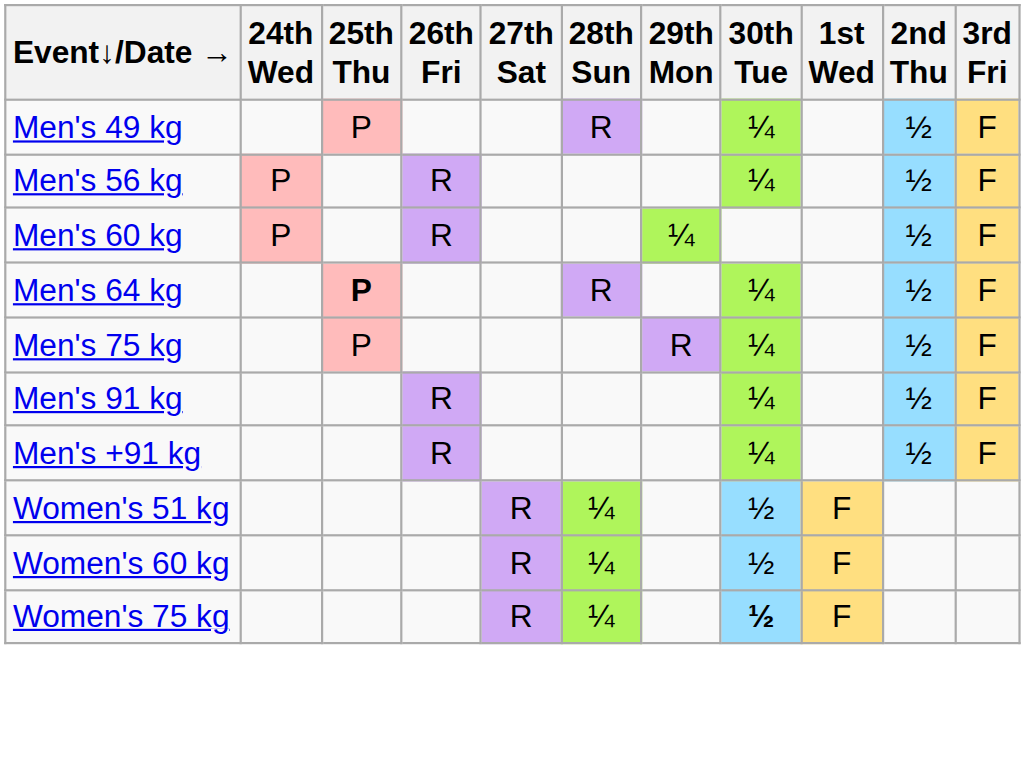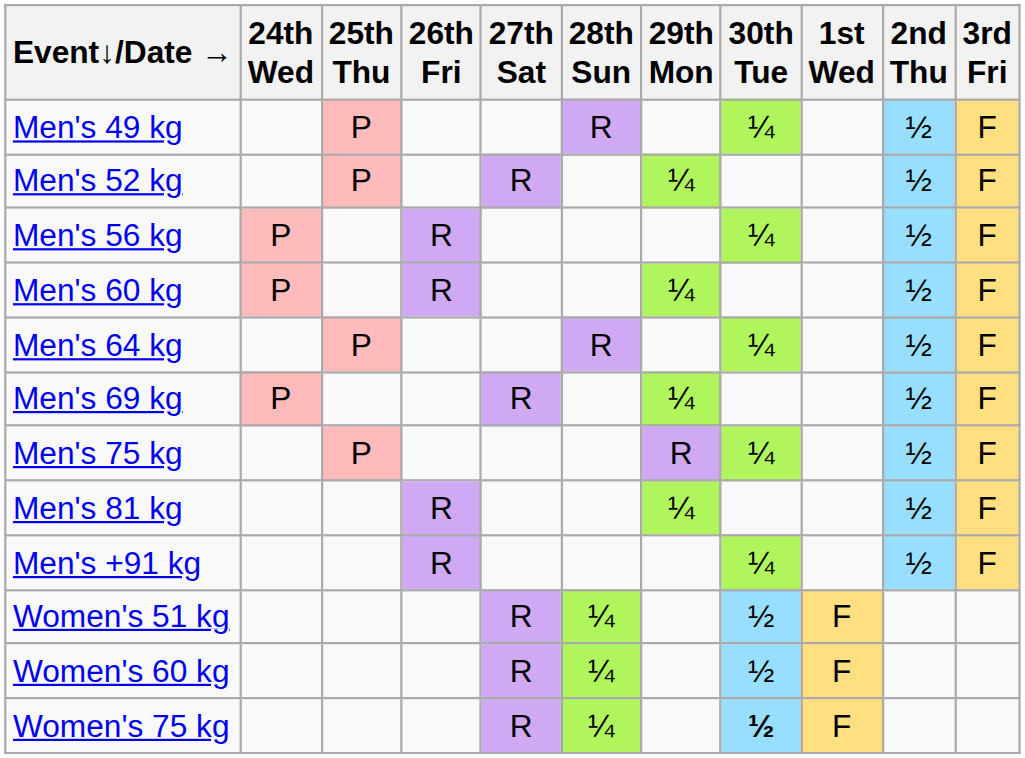 <table class="wikitable" style="margin:0.5em auto; font-size:90%; line-height:1.25em; text-align:center;">
 <tr>
 <th>Event↓/Date →</th>
 <th>24th<br>Wed</th>
 <th>25th<br>Thu</th>
 <th>26th<br>Fri</th>
 <th>27th<br>Sat</th>
 <th>28th<br>Sun</th>
 <th>29th<br>Mon</th>
 <th>30th<br>Tue</th>
 <th>1st<br>Wed</th>
 <th>2nd<br>Thu</th>
 <th>3rd<br>Fri</th>
 </tr>
 <tr>
 <td align="left"><a href='#'>Men's 49 kg</a></td>
 <td></td>
 <td bgcolor="#FFBBBB">P</td>
 <td></td>
 <td></td>
 <td bgcolor="#D0A9F5">R</td>
 <td></td>
 <td bgcolor="#AFF55B">¼</td>
+<td></td>
+<td bgcolor="#97DEFF">½</td>
+<td bgcolor="#FFDF80">F</td>
+</tr>
+<tr>
+<td align="left"><a href='#'>Men's 52 kg</a></td>
+<td></td>
+<td bgcolor="#FFBBBB">P</td>
+<td></td>
+<td bgcolor="#D0A9F5">R</td>
+<td></td>
+<td bgcolor="#AFF55B">¼</td>
+<td></td>
 <td></td>
 <td bgcolor="#97DEFF">½</td>
 <td bgcolor="#FFDF80">F</td>
 </tr>
 <tr>
 <td align="left"><a href='#'>Men's 56 kg</a></td>
 <td bgcolor="#FFBBBB">P</td>
 <td></td>
 <td bgcolor="#D0A9F5">R</td>
 <td></td>
 <td></td>
 <td></td>
 <td bgcolor="#AFF55B">¼</td>
 <td></td>
 <td bgcolor="#97DEFF">½</td>
 <td bgcolor="#FFDF80">F</td>
 </tr>
 <tr>
 <td align="left"><a href='#'>Men's 60 kg</a></td>
 <td bgcolor="#FFBBBB">P</td>
 <td></td>
 <td bgcolor="#D0A9F5">R</td>
 <td></td>
 <td></td>
 <td bgcolor="#AFF55B">¼</td>
 <td></td>
 <td></td>
 <td bgcolor="#97DEFF">½</td>
 <td bgcolor="#FFDF80">F</td>
 </tr>
 <tr>
 <td align="left"><a href='#'>Men's 64 kg</a></td>
 <td></td>
-<td bgcolor="#FFBBBB"><strong>P</strong></td>
+<td bgcolor="#FFBBBB">P</td>
 <td></td>
 <td></td>
 <td bgcolor="#D0A9F5">R</td>
 <td></td>
 <td bgcolor="#AFF55B">¼</td>
+<td></td>
+<td bgcolor="#97DEFF">½</td>
+<td bgcolor="#FFDF80">F</td>
+</tr>
+<tr>
+<td align="left"><a href='#'>Men's 69 kg</a></td>
+<td bgcolor="#FFBBBB">P</td>
+<td></td>
+<td></td>
+<td bgcolor="#D0A9F5">R</td>
+<td></td>
+<td bgcolor="#AFF55B">¼</td>
+<td></td>
 <td></td>
 <td bgcolor="#97DEFF">½</td>
 <td bgcolor="#FFDF80">F</td>
 </tr>
 <tr>
 <td align="left"><a href='#'>Men's 75 kg</a></td>
 <td></td>
 <td bgcolor="#FFBBBB">P</td>
 <td></td>
 <td></td>
 <td></td>
 <td bgcolor="#D0A9F5">R</td>
 <td bgcolor="#AFF55B">¼</td>
 <td></td>
 <td bgcolor="#97DEFF">½</td>
 <td bgcolor="#FFDF80">F</td>
 </tr>
 <tr>
-<td align="left"><a href='#'>Men's 91 kg</a></td>
+<td align="left"><a href='#'>Men's 81 kg</a></td>
 <td></td>
 <td></td>
 <td bgcolor="#D0A9F5">R</td>
 <td></td>
 <td></td>
+<td bgcolor="#AFF55B">¼</td>
 <td></td>
-<td bgcolor="#AFF55B">¼</td>
 <td></td>
 <td bgcolor="#97DEFF">½</td>
 <td bgcolor="#FFDF80">F</td>
 </tr>
 <tr>
 <td align="left"><a href='#'>Men's +91 kg</a></td>
 <td></td>
 <td></td>
 <td bgcolor="#D0A9F5">R</td>
 <td></td>
 <td></td>
 <td></td>
 <td bgcolor="#AFF55B">¼</td>
 <td></td>
 <td bgcolor="#97DEFF">½</td>
 <td bgcolor="#FFDF80">F</td>
 </tr>
 <tr>
 <td align="left"><a href='#'>Women's 51 kg</a></td>
 <td></td>
 <td></td>
 <td></td>
 <td bgcolor="#D0A9F5">R</td>
 <td bgcolor="#AFF55B">¼</td>
 <td></td>
 <td bgcolor="#97DEFF">½</td>
 <td bgcolor="#FFDF80">F</td>
 <td></td>
 <td></td>
 </tr>
 <tr>
 <td align="left"><a href='#'>Women's 60 kg</a></td>
 <td></td>
 <td></td>
 <td></td>
 <td bgcolor="#D0A9F5">R</td>
 <td bgcolor="#AFF55B">¼</td>
 <td></td>
 <td bgcolor="#97DEFF">½</td>
 <td bgcolor="#FFDF80">F</td>
 <td></td>
 <td></td>
 </tr>
 <tr>
 <td align="left"><a href='#'>Women's 75 kg</a></td>
 <td></td>
 <td></td>
 <td></td>
 <td bgcolor="#D0A9F5">R</td>
 <td bgcolor="#AFF55B">¼</td>
 <td></td>
 <td bgcolor="#97DEFF"><strong>½</strong></td>
 <td bgcolor="#FFDF80">F</td>
 <td></td>
 <td></td>
 </tr>
 </table>
